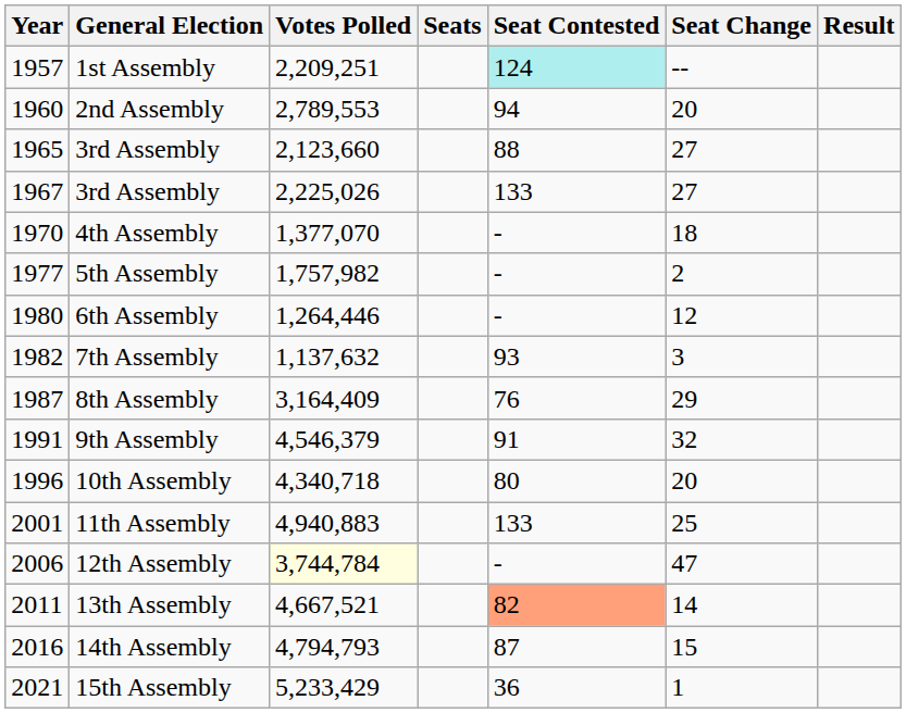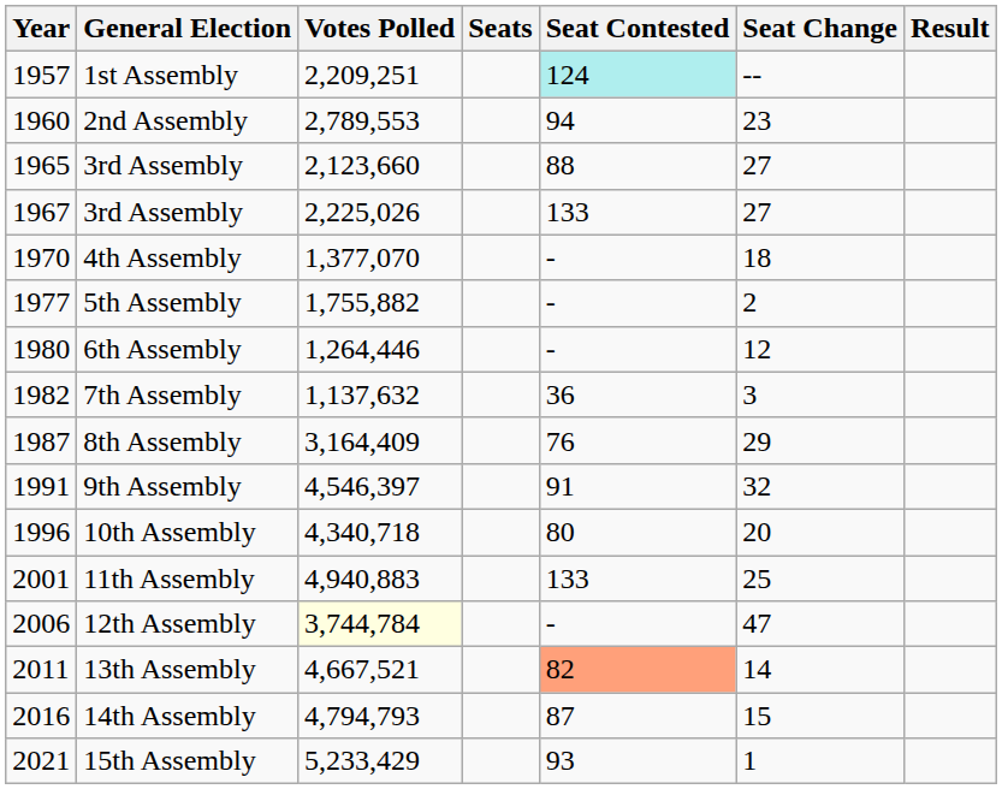 <table class="wikitable">
 <tr>
 <th>Year</th>
 <th>General Election</th>
 <th>Votes Polled</th>
 <th>Seats</th>
 <th>Seat Contested</th>
 <th>Seat Change</th>
 <th>Result</th>
 </tr>
 <tr>
 <td>1957</td>
 <td>1st Assembly</td>
 <td>2,209,251</td>
 <td></td>
 <td style="background: paleturquoise;">124</td>
 <td>--</td>
 <td></td>
 </tr>
 <tr>
 <td>1960</td>
 <td>2nd Assembly</td>
 <td>2,789,553</td>
 <td></td>
 <td>94</td>
-<td> 20</td>
+<td> 23</td>
 <td></td>
 </tr>
 <tr>
 <td>1965</td>
 <td>3rd Assembly</td>
 <td>2,123,660</td>
 <td></td>
 <td>88</td>
 <td> 27</td>
 <td></td>
 </tr>
 <tr>
 <td>1967</td>
 <td>3rd Assembly</td>
 <td>2,225,026</td>
 <td></td>
 <td>133</td>
 <td> 27</td>
 <td></td>
 </tr>
 <tr>
 <td>1970</td>
 <td>4th Assembly</td>
 <td>1,377,070</td>
 <td></td>
 <td>-</td>
 <td> 18</td>
 <td></td>
 </tr>
 <tr>
 <td>1977</td>
 <td>5th Assembly</td>
-<td>1,757,982</td>
+<td>1,755,882</td>
 <td></td>
 <td>-</td>
 <td> 2</td>
 <td></td>
 </tr>
 <tr>
 <td>1980</td>
 <td>6th Assembly</td>
 <td>1,264,446</td>
 <td></td>
 <td>-</td>
 <td> 12</td>
 <td></td>
 </tr>
 <tr>
 <td>1982</td>
 <td>7th Assembly</td>
 <td>1,137,632</td>
 <td></td>
-<td>93</td>
+<td>36</td>
 <td> 3</td>
 <td></td>
 </tr>
 <tr>
 <td>1987</td>
 <td>8th Assembly</td>
 <td>3,164,409</td>
 <td></td>
 <td>76</td>
 <td> 29</td>
 <td></td>
 </tr>
 <tr>
 <td>1991</td>
 <td>9th Assembly</td>
-<td>4,546,379</td>
+<td>4,546,397</td>
 <td></td>
 <td>91</td>
 <td> 32</td>
 <td></td>
 </tr>
 <tr>
 <td>1996</td>
 <td>10th Assembly</td>
 <td>4,340,718</td>
 <td></td>
 <td>80</td>
 <td> 20</td>
 <td></td>
 </tr>
 <tr>
 <td>2001</td>
 <td>11th Assembly</td>
 <td>4,940,883</td>
 <td></td>
 <td>133</td>
 <td> 25</td>
 <td></td>
 </tr>
 <tr>
 <td>2006</td>
 <td>12th Assembly</td>
 <td style="background: lightyellow;">3,744,784</td>
 <td></td>
 <td>-</td>
 <td> 47</td>
 <td></td>
 </tr>
 <tr>
 <td>2011</td>
 <td>13th Assembly</td>
 <td>4,667,521</td>
 <td></td>
 <td style="background: lightsalmon;">82</td>
 <td> 14</td>
 <td></td>
 </tr>
 <tr>
 <td>2016</td>
 <td>14th Assembly</td>
 <td>4,794,793</td>
 <td></td>
 <td>87</td>
 <td> 15</td>
 <td></td>
 </tr>
 <tr>
 <td>2021</td>
 <td>15th Assembly</td>
 <td>5,233,429</td>
 <td></td>
-<td>36</td>
+<td>93</td>
 <td> 1</td>
 <td></td>
 </tr>
 </table>
